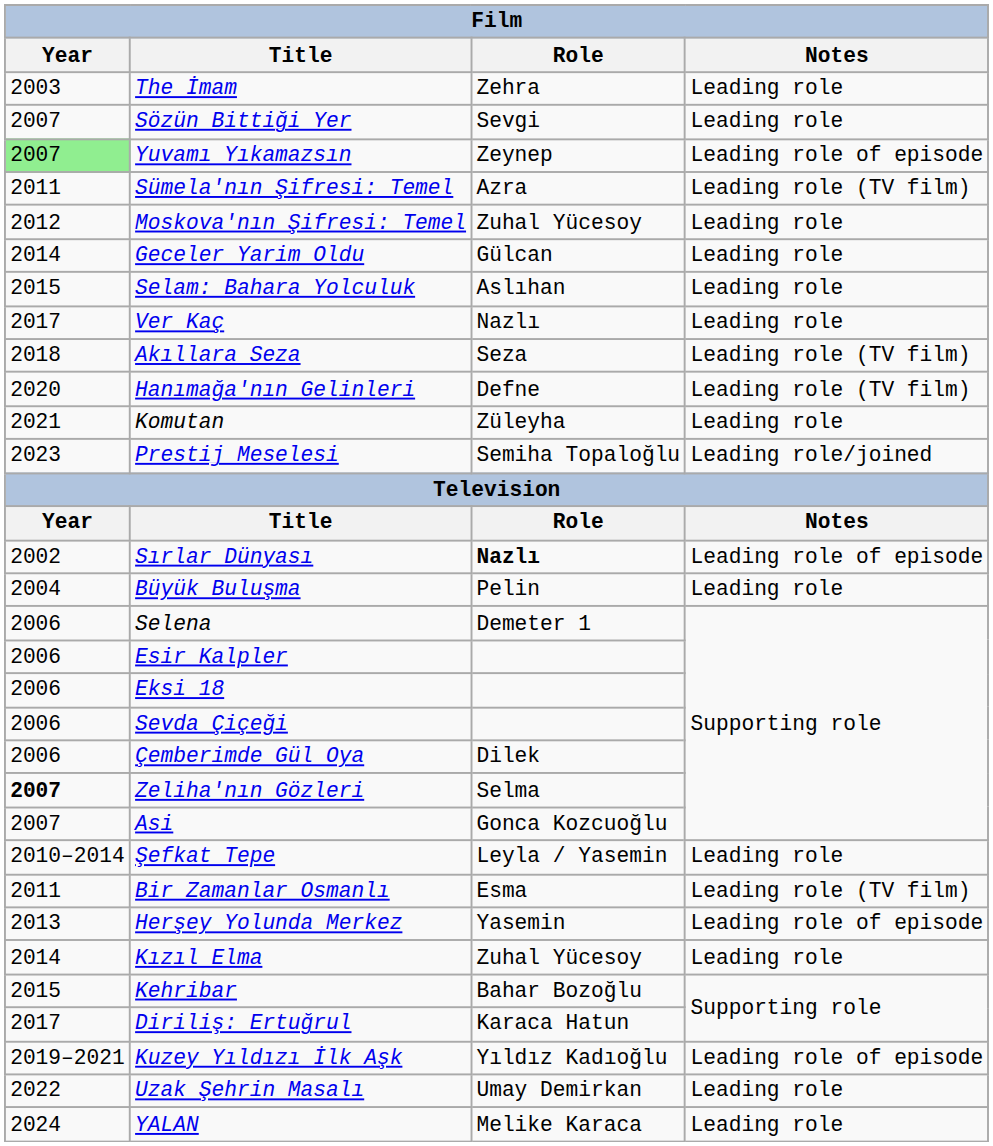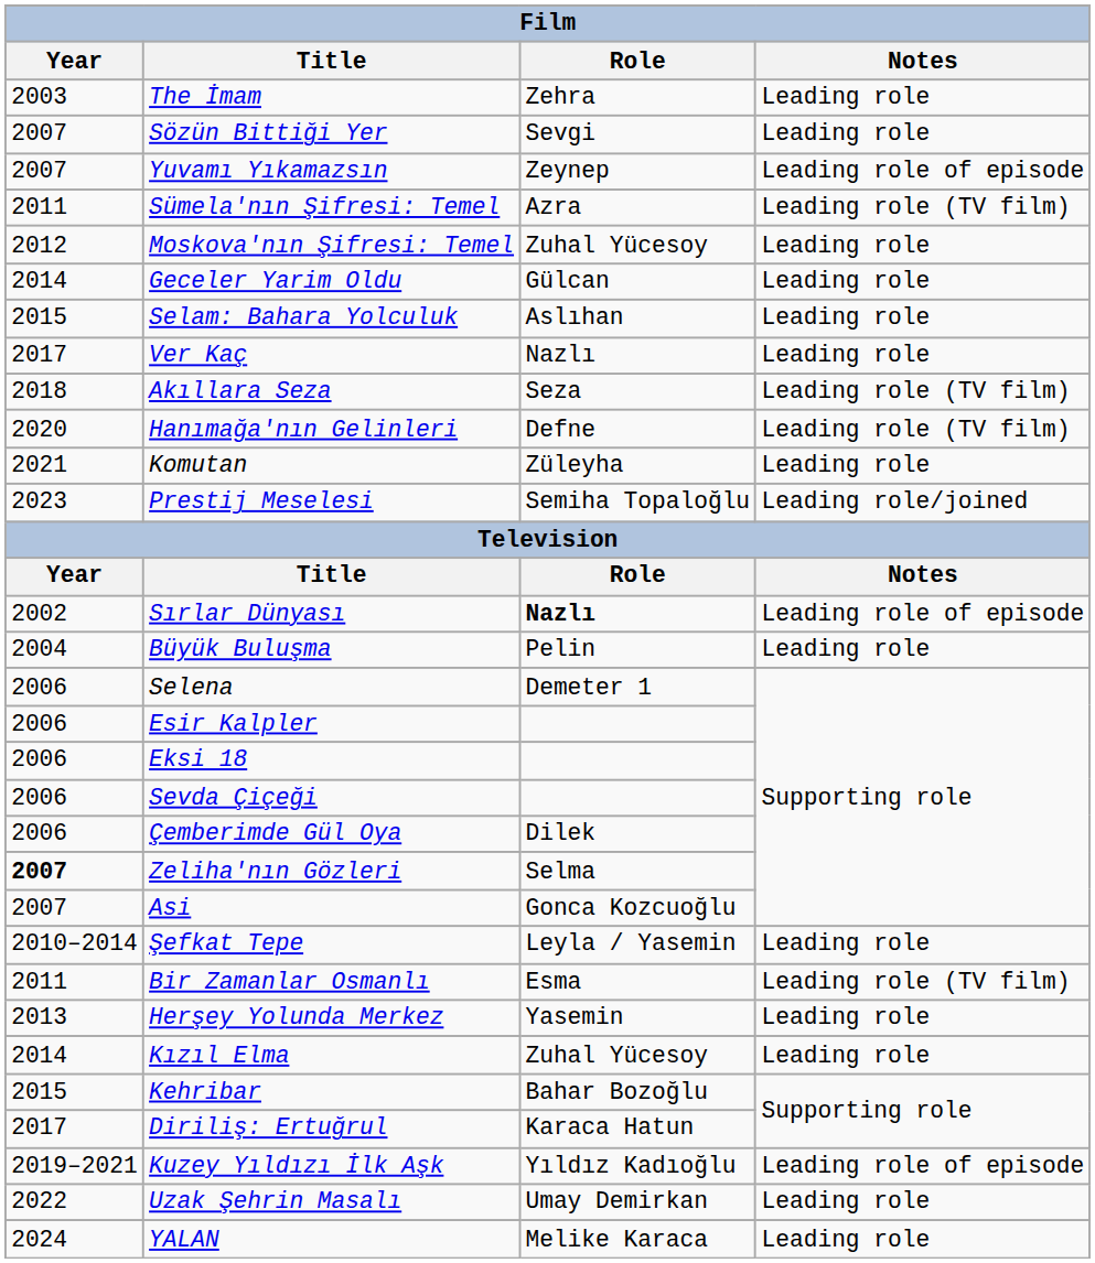 <table class="wikitable"  style="font-size:85%">
 <tr bgcolor="#B0C4DE" align="center">
 </tr>
 <tr>
 <th colspan="4" style="background:LightSteelBlue">Film</th>
 </tr>
 <tr>
 <th>Year</th>
 <th>Title</th>
 <th>Role</th>
 <th>Notes</th>
 </tr>
 <tr>
 <td>2003</td>
 <td><em><a href='#'>The İmam</a></em></td>
 <td>Zehra</td>
 <td>Leading role</td>
 </tr>
 <tr>
 <td>2007</td>
 <td><em><a href='#'>Sözün Bittiği Yer</a></em></td>
 <td>Sevgi</td>
 <td>Leading role</td>
 </tr>
 <tr>
-<td style="background: lightgreen;">2007</td>
+<td>2007</td>
 <td><em><a href='#'>Yuvamı Yıkamazsın</a></em></td>
 <td>Zeynep</td>
 <td>Leading role of episode</td>
 </tr>
 <tr>
 <td>2011</td>
 <td><em><a href='#'>Sümela'nın Şifresi: Temel</a></em></td>
 <td>Azra</td>
 <td>Leading role  (TV film)</td>
 </tr>
 <tr>
 <td>2012</td>
 <td><em><a href='#'>Moskova'nın Şifresi: Temel</a></em></td>
 <td>Zuhal Yücesoy</td>
 <td>Leading role</td>
 </tr>
 <tr>
 <td>2014</td>
 <td><em><a href='#'>Geceler Yarim Oldu</a></em></td>
 <td>Gülcan</td>
 <td>Leading role</td>
 </tr>
 <tr>
 <td>2015</td>
 <td><em><a href='#'>Selam: Bahara Yolculuk</a></em></td>
 <td>Aslıhan</td>
 <td>Leading role</td>
 </tr>
 <tr>
 <td>2017</td>
 <td><em><a href='#'>Ver Kaç</a></em></td>
 <td>Nazlı</td>
 <td>Leading role</td>
 </tr>
 <tr>
 <td>2018</td>
 <td><em><a href='#'>Akıllara Seza</a></em></td>
 <td>Seza</td>
 <td>Leading role  (TV film)</td>
 </tr>
 <tr>
 <td>2020</td>
 <td><em><a href='#'>Hanımağa'nın Gelinleri</a></em></td>
 <td>Defne</td>
 <td>Leading role (TV film)</td>
 </tr>
 <tr>
 <td>2021</td>
 <td><em>Komutan</em></td>
 <td>Züleyha</td>
 <td>Leading role</td>
 </tr>
 <tr>
 <td>2023</td>
 <td><em><a href='#'>Prestij Meselesi</a></em></td>
 <td>Semiha Topaloğlu</td>
 <td>Leading role/joined</td>
 </tr>
 <tr>
 <th colspan="4" style="background:LightSteelBlue">Television</th>
 </tr>
 <tr>
 <th>Year</th>
 <th>Title</th>
 <th>Role</th>
 <th>Notes</th>
 </tr>
 <tr>
 <td>2002</td>
 <td><em><a href='#'>Sırlar Dünyası</a></em></td>
 <td><strong>Nazlı</strong></td>
 <td>Leading role of episode</td>
 </tr>
 <tr>
 <td>2004</td>
 <td><em><a href='#'>Büyük Buluşma</a></em></td>
 <td>Pelin</td>
 <td>Leading role</td>
 </tr>
 <tr>
 <td>2006</td>
 <td><em>Selena</em></td>
 <td>Demeter 1</td>
 <td rowspan="7">Supporting role</td>
 </tr>
 <tr>
 <td>2006</td>
 <td><em><a href='#'>Esir Kalpler</a></em></td>
 <td></td>
 </tr>
 <tr>
 <td>2006</td>
 <td><em><a href='#'>Eksi 18</a></em></td>
 <td></td>
 </tr>
 <tr>
 <td>2006</td>
 <td><em><a href='#'>Sevda Çiçeği</a></em></td>
 <td></td>
 </tr>
 <tr>
 <td>2006</td>
 <td><em><a href='#'>Çemberimde Gül Oya</a></em></td>
 <td>Dilek</td>
 </tr>
 <tr>
 <td><strong>2007</strong></td>
 <td><em><a href='#'>Zeliha'nın Gözleri</a></em></td>
 <td>Selma</td>
 </tr>
 <tr>
 <td>2007</td>
 <td><em><a href='#'>Asi</a></em></td>
 <td>Gonca Kozcuoğlu</td>
 </tr>
 <tr>
 <td>2010–2014</td>
 <td><em><a href='#'>Şefkat Tepe</a></em></td>
 <td>Leyla / Yasemin</td>
 <td>Leading role</td>
 </tr>
 <tr>
 <td>2011</td>
 <td><em><a href='#'>Bir Zamanlar Osmanlı</a></em></td>
 <td>Esma</td>
 <td>Leading role (TV film)</td>
 </tr>
 <tr>
 <td>2013</td>
 <td><em><a href='#'>Herşey Yolunda Merkez</a></em></td>
 <td>Yasemin</td>
-<td>Leading role of episode</td>
+<td>Leading role</td>
 </tr>
 <tr>
 <td>2014</td>
 <td><em><a href='#'>Kızıl Elma</a></em></td>
 <td>Zuhal Yücesoy</td>
 <td>Leading role</td>
 </tr>
 <tr>
 <td>2015</td>
 <td><em><a href='#'>Kehribar</a></em></td>
 <td>Bahar Bozoğlu</td>
 <td rowspan="2">Supporting role</td>
 </tr>
 <tr>
 <td>2017</td>
 <td><em><a href='#'>Diriliş: Ertuğrul</a></em></td>
 <td>Karaca Hatun</td>
 </tr>
 <tr>
 <td>2019–2021</td>
 <td><em><a href='#'>Kuzey Yıldızı İlk Aşk</a></em></td>
 <td>Yıldız Kadıoğlu</td>
 <td>Leading role of episode</td>
 </tr>
 <tr>
 <td>2022</td>
 <td><em><a href='#'>Uzak Şehrin Masalı</a></em></td>
 <td>Umay Demirkan</td>
 <td>Leading role</td>
 </tr>
 <tr>
 <td>2024</td>
 <td><em><a href='#'>YALAN</a></em></td>
 <td>Melike Karaca</td>
 <td>Leading role</td>
 </tr>
 </table>
